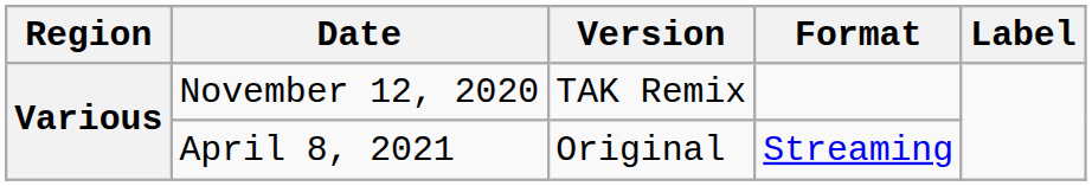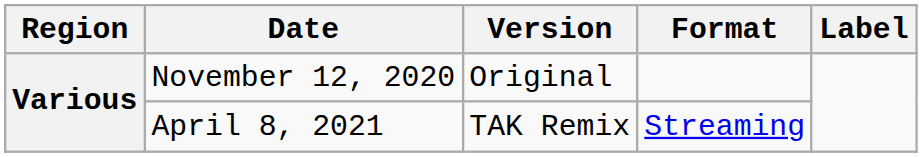 <table class="wikitable plainrowheaders">
 <tr>
 <th>Region</th>
 <th>Date</th>
 <th scope="col">Version</th>
 <th>Format</th>
 <th>Label</th>
 </tr>
 <tr>
 <th scope="row" rowspan="2">Various</th>
 <td rowspan="1">November 12, 2020</td>
-<td>TAK Remix</td>
+<td>Original</td>
 <td rowspan="1"></td>
 <td rowspan=2></td>
 </tr>
 <tr>
 <td rowspan="1">April 8, 2021</td>
-<td>Original</td>
+<td>TAK Remix</td>
 <td rowspan="1"><a href='#'>Streaming</a></td>
 </tr>
 </table>
